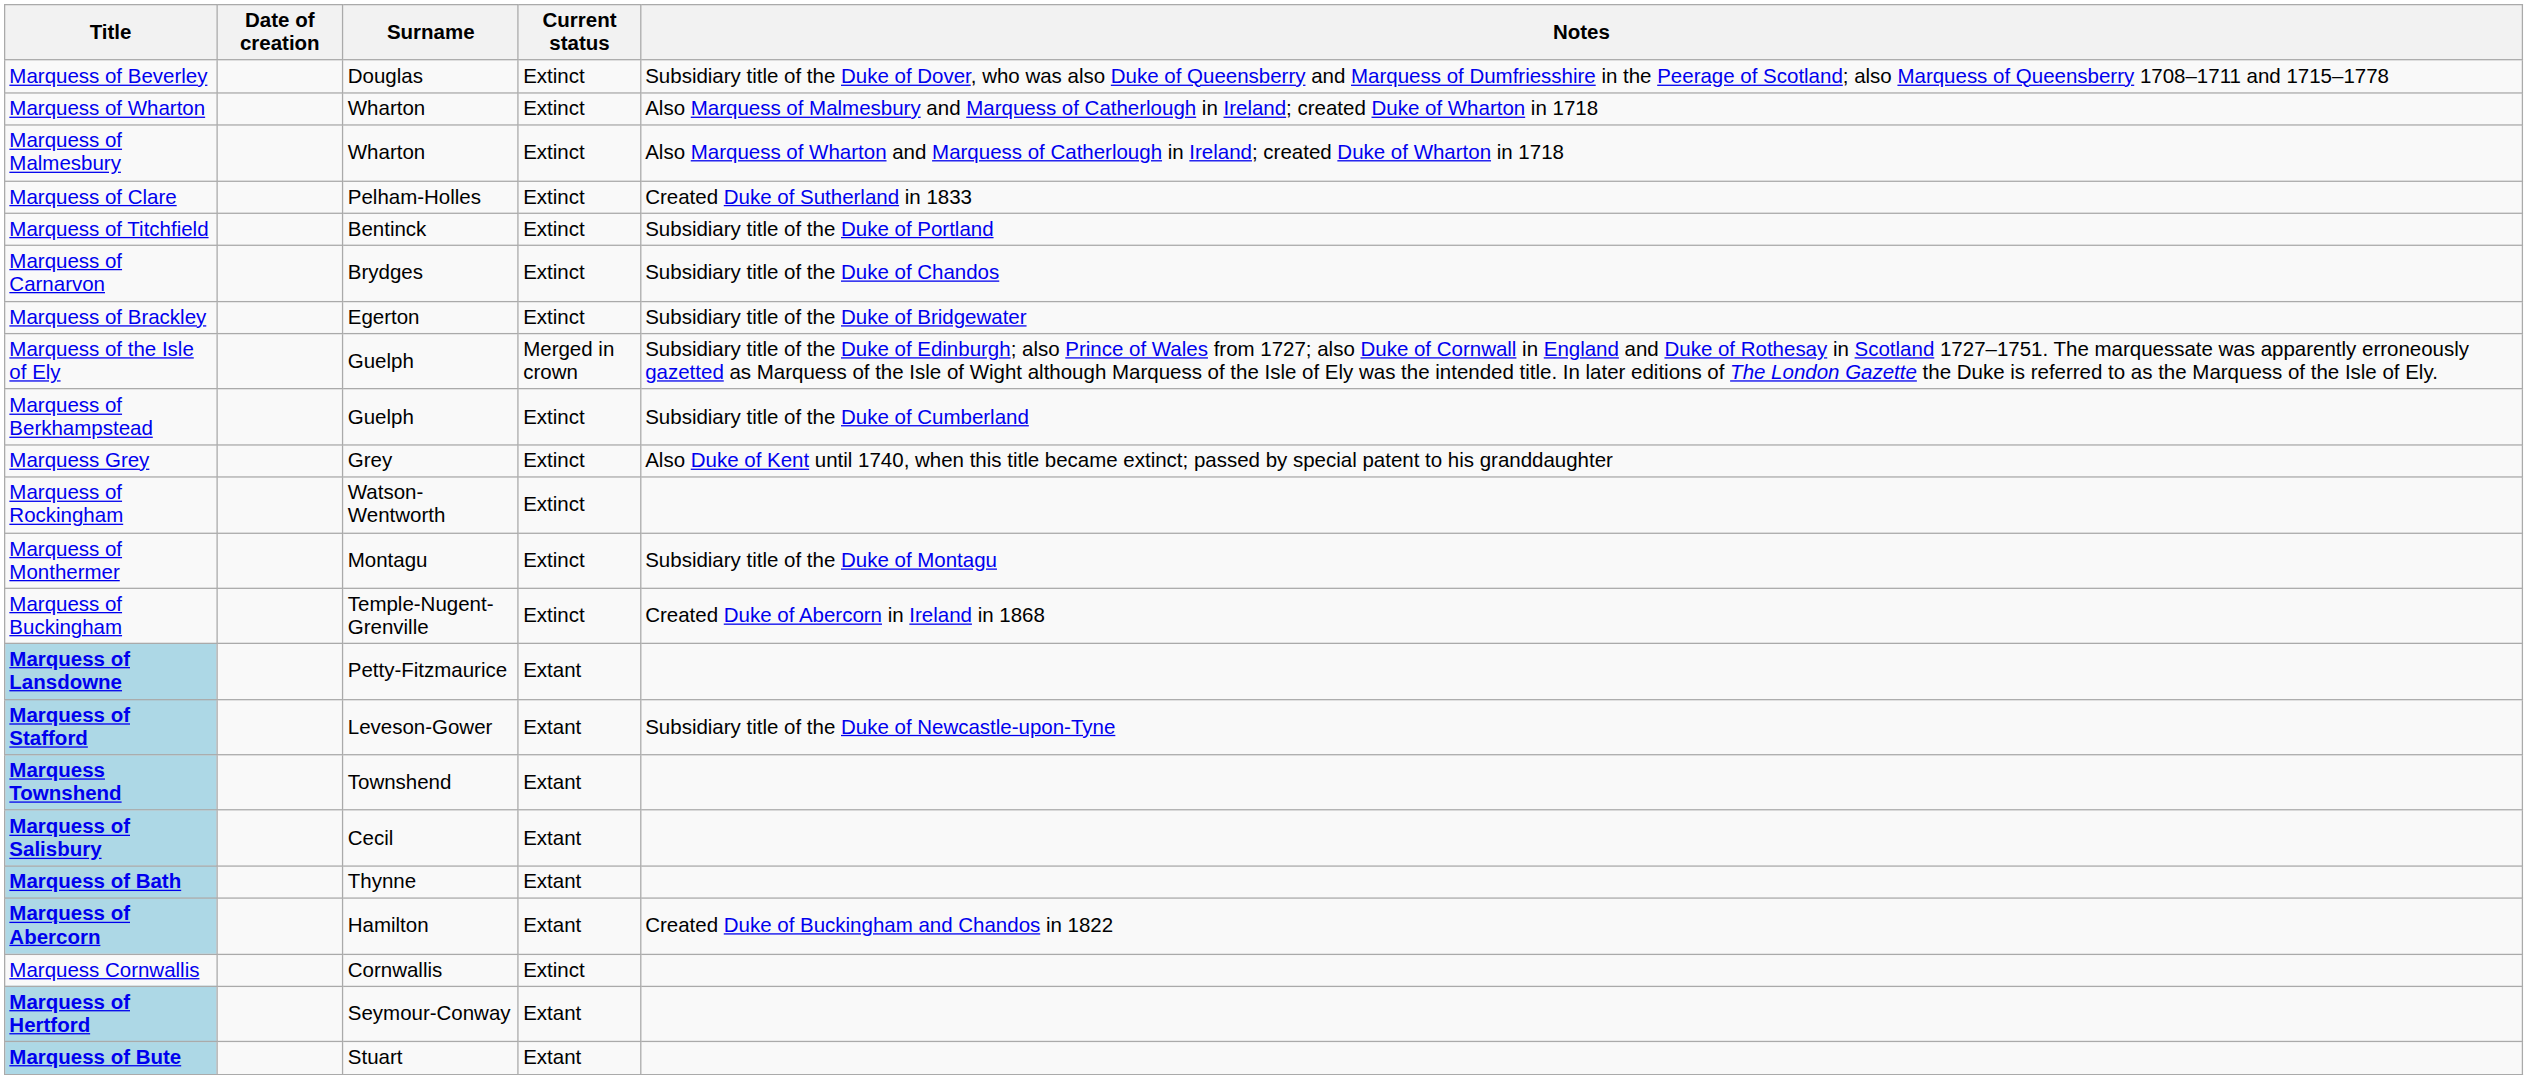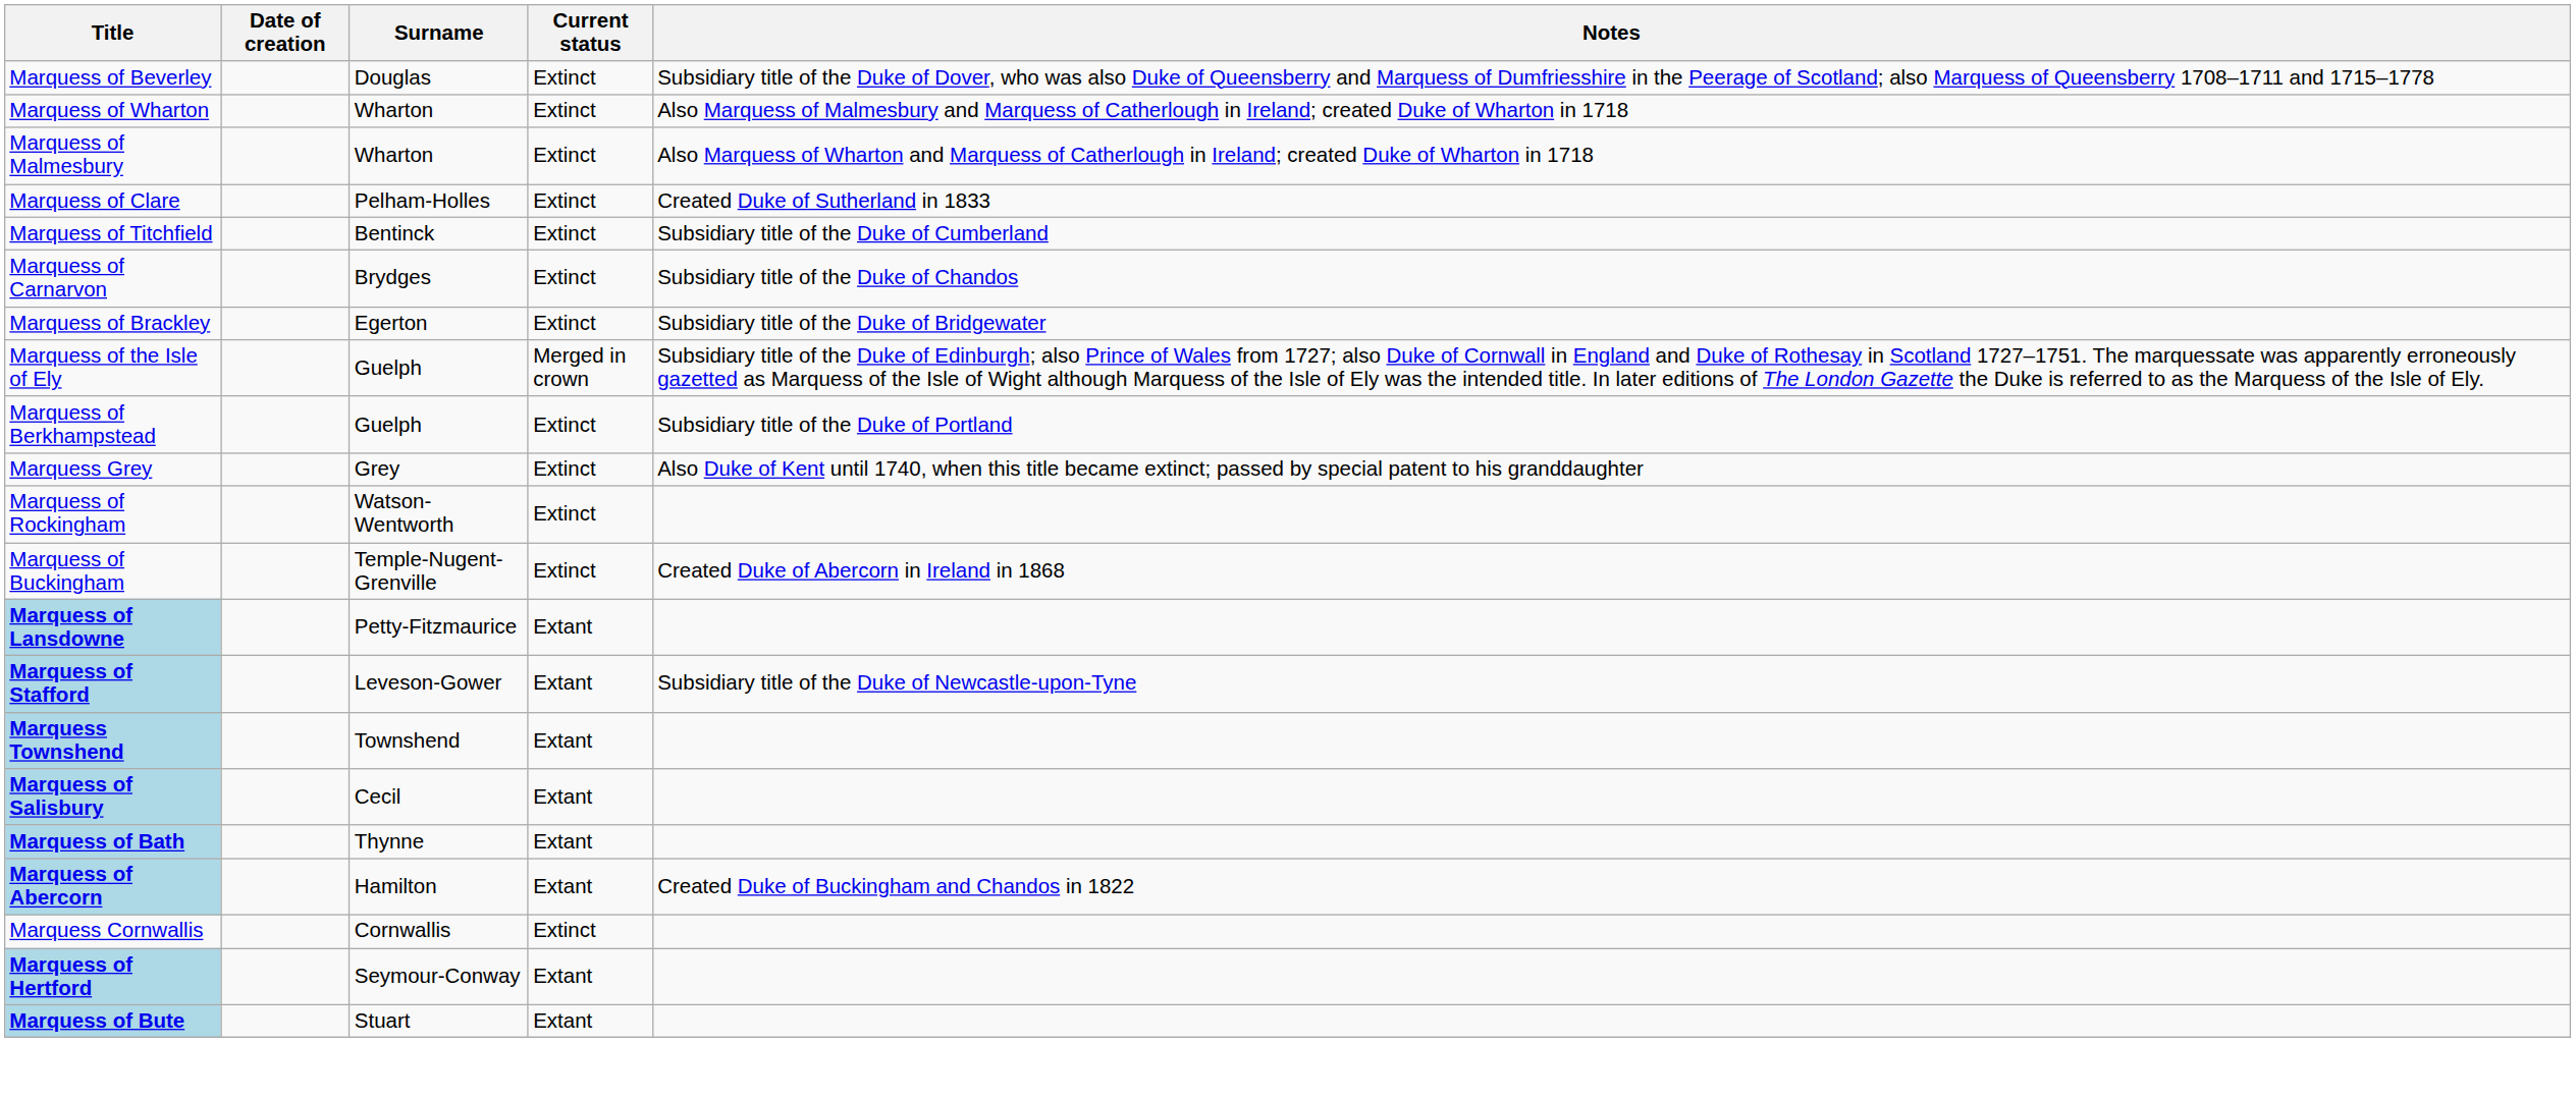 <table class="wikitable sortable">
 <tr>
 <th>Title</th>
 <th>Date of creation</th>
 <th>Surname</th>
 <th>Current status</th>
 <th>Notes</th>
 </tr>
 <tr>
 <td><a href='#'>Marquess of Beverley</a></td>
 <td></td>
 <td>Douglas</td>
 <td>Extinct </td>
 <td>Subsidiary title of the <a href='#'>Duke of Dover</a>, who was also <a href='#'>Duke of Queensberry</a> and <a href='#'>Marquess of Dumfriesshire</a> in the <a href='#'>Peerage of Scotland</a>; also <a href='#'>Marquess of Queensberry</a> 1708–1711 and 1715–1778</td>
 </tr>
 <tr>
 <td><a href='#'>Marquess of Wharton</a></td>
 <td></td>
 <td>Wharton</td>
 <td>Extinct </td>
 <td>Also <a href='#'>Marquess of Malmesbury</a> and <a href='#'>Marquess of Catherlough</a> in <a href='#'>Ireland</a>; created <a href='#'>Duke of Wharton</a> in 1718</td>
 </tr>
 <tr>
 <td><a href='#'>Marquess of Malmesbury</a></td>
 <td></td>
 <td>Wharton</td>
 <td>Extinct </td>
 <td>Also <a href='#'>Marquess of Wharton</a> and <a href='#'>Marquess of Catherlough</a> in <a href='#'>Ireland</a>; created <a href='#'>Duke of Wharton</a> in 1718</td>
 </tr>
 <tr>
 <td><a href='#'>Marquess of Clare</a></td>
 <td></td>
 <td>Pelham-Holles</td>
 <td>Extinct </td>
 <td>Created <a href='#'>Duke of Sutherland</a> in 1833</td>
 </tr>
 <tr>
 <td><a href='#'>Marquess of Titchfield</a></td>
 <td></td>
 <td>Bentinck</td>
 <td>Extinct </td>
-<td>Subsidiary title of the <a href='#'>Duke of Portland</a></td>
+<td>Subsidiary title of the <a href='#'>Duke of Cumberland</a></td>
 </tr>
 <tr>
 <td><a href='#'>Marquess of Carnarvon</a></td>
 <td></td>
 <td>Brydges</td>
 <td>Extinct </td>
 <td>Subsidiary title of the <a href='#'>Duke of Chandos</a></td>
 </tr>
 <tr>
 <td><a href='#'>Marquess of Brackley</a></td>
 <td></td>
 <td>Egerton</td>
 <td>Extinct </td>
 <td>Subsidiary title of the <a href='#'>Duke of Bridgewater</a></td>
 </tr>
 <tr>
 <td><a href='#'>Marquess of the Isle of Ely</a></td>
 <td></td>
 <td>Guelph</td>
 <td>Merged in crown </td>
 <td>Subsidiary title of the <a href='#'>Duke of Edinburgh</a>; also <a href='#'>Prince of Wales</a> from 1727; also <a href='#'>Duke of Cornwall</a> in <a href='#'>England</a> and <a href='#'>Duke of Rothesay</a> in <a href='#'>Scotland</a> 1727–1751. The marquessate was apparently erroneously <a href='#'>gazetted</a> as Marquess of the Isle of Wight although Marquess of the Isle of Ely was the intended title. In later editions of <em><a href='#'>The London Gazette</a></em> the Duke is referred to as the Marquess of the Isle of Ely.</td>
 </tr>
 <tr>
 <td><a href='#'>Marquess of Berkhampstead</a></td>
 <td></td>
 <td>Guelph</td>
 <td>Extinct </td>
-<td>Subsidiary title of the <a href='#'>Duke of Cumberland</a></td>
+<td>Subsidiary title of the <a href='#'>Duke of Portland</a></td>
 </tr>
 <tr>
 <td data-sort-value=Marquess of Grey><a href='#'>Marquess Grey</a></td>
 <td></td>
 <td>Grey</td>
 <td>Extinct </td>
 <td>Also <a href='#'>Duke of Kent</a> until 1740, when this title became extinct; passed by special patent to his granddaughter</td>
 </tr>
 <tr>
 <td><a href='#'>Marquess of Rockingham</a></td>
 <td></td>
 <td>Watson-Wentworth</td>
 <td>Extinct </td>
 <td> </td>
-</tr>
-<tr>
-<td><a href='#'>Marquess of Monthermer</a></td>
-<td></td>
-<td>Montagu</td>
-<td>Extinct </td>
-<td>Subsidiary title of the <a href='#'>Duke of Montagu</a></td>
 </tr>
 <tr>
 <td><a href='#'>Marquess of Buckingham</a></td>
 <td></td>
 <td>Temple-Nugent-Grenville</td>
 <td>Extinct </td>
 <td>Created <a href='#'>Duke of Abercorn</a> in <a href='#'>Ireland</a> in 1868</td>
 </tr>
 <tr>
 <td style="background:#ADD8E6;"><strong><a href='#'>Marquess of Lansdowne</a></strong></td>
 <td></td>
 <td>Petty-Fitzmaurice</td>
 <td>Extant</td>
 <td> </td>
 </tr>
 <tr>
 <td style="background:#ADD8E6;"><strong><a href='#'>Marquess of Stafford</a></strong></td>
 <td></td>
 <td>Leveson-Gower</td>
 <td>Extant</td>
 <td>Subsidiary title of the <a href='#'>Duke of Newcastle-upon-Tyne</a></td>
 </tr>
 <tr>
 <td style="background:#ADD8E6;"><strong><a href='#'>Marquess Townshend</a></strong></td>
 <td></td>
 <td>Townshend</td>
 <td>Extant</td>
 <td> </td>
 </tr>
 <tr>
 <td style="background:#ADD8E6;"><strong><a href='#'>Marquess of Salisbury</a></strong></td>
 <td></td>
 <td>Cecil</td>
 <td>Extant</td>
 <td> </td>
 </tr>
 <tr>
 <td style="background:#ADD8E6;"><strong><a href='#'>Marquess of Bath</a></strong></td>
 <td></td>
 <td>Thynne</td>
 <td>Extant</td>
 <td> </td>
 </tr>
 <tr>
 <td style="background:#ADD8E6;"><strong><a href='#'>Marquess of Abercorn</a></strong></td>
 <td></td>
 <td>Hamilton</td>
 <td>Extant</td>
 <td>Created <a href='#'>Duke of Buckingham and Chandos</a> in 1822</td>
 </tr>
 <tr>
 <td data-sort-value=Marquess of Cornwallis><a href='#'>Marquess Cornwallis</a></td>
 <td></td>
 <td>Cornwallis</td>
 <td>Extinct </td>
 <td> </td>
 </tr>
 <tr>
 <td style="background:#ADD8E6;"><strong><a href='#'>Marquess of Hertford</a></strong></td>
 <td></td>
 <td>Seymour-Conway</td>
 <td>Extant</td>
 <td> </td>
 </tr>
 <tr>
 <td style="background:#ADD8E6;"><strong><a href='#'>Marquess of Bute</a></strong></td>
 <td></td>
 <td>Stuart</td>
 <td>Extant</td>
 <td> </td>
 </tr>
 <tr>
 </tr>
 </table>
